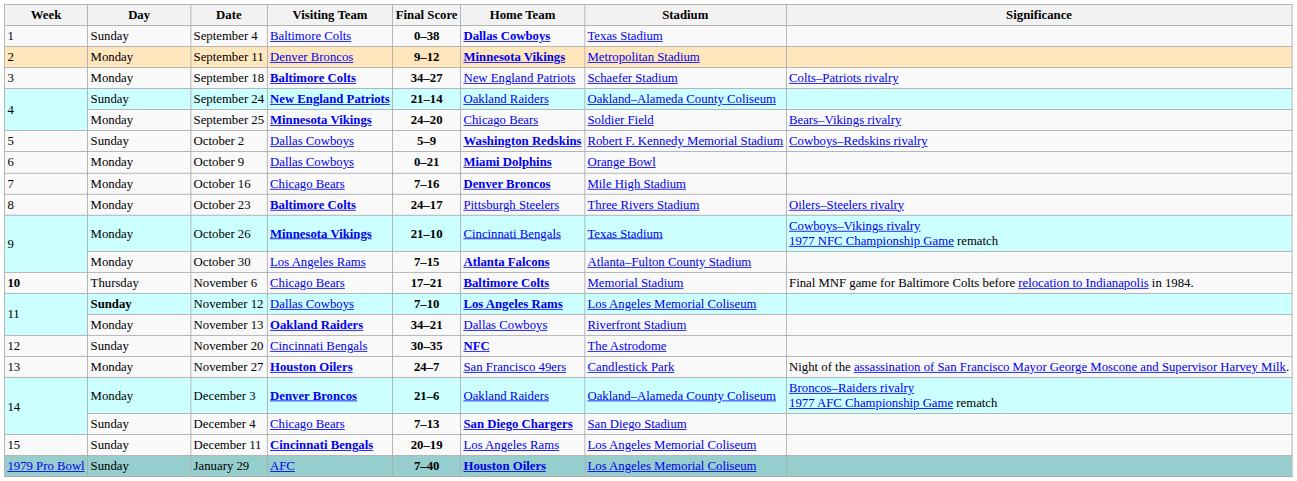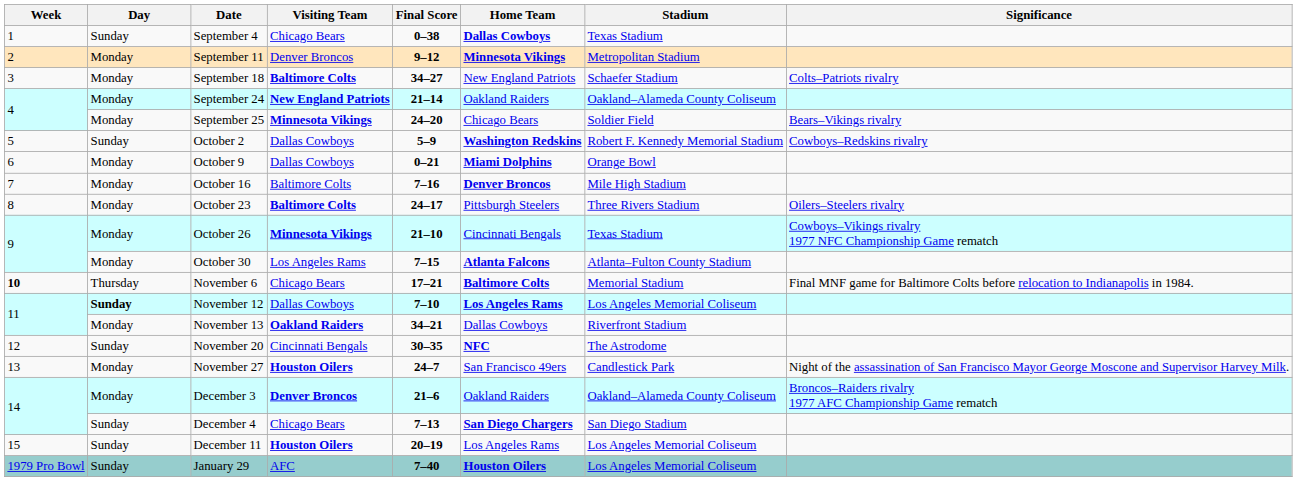 <table class="wikitable" style= "font-size: 95%;">
 <tr>
 <th>Week</th>
 <th width="8%">Day</th>
 <th>Date</th>
 <th>Visiting Team</th>
 <th>Final Score</th>
 <th>Home Team</th>
 <th>Stadium</th>
 <th>Significance</th>
 </tr>
 <tr>
 <td>1</td>
 <td>Sunday</td>
 <td>September 4</td>
-<td><a href='#'>Baltimore Colts</a></td>
+<td><a href='#'>Chicago Bears</a></td>
 <td align="center"><strong>0–38</strong></td>
 <td><strong><a href='#'>Dallas Cowboys</a></strong></td>
 <td><a href='#'>Texas Stadium</a></td>
 <td></td>
 </tr>
 <tr bgcolor="#FFE6BD">
 <td>2</td>
 <td>Monday</td>
 <td>September 11</td>
 <td><a href='#'>Denver Broncos</a></td>
 <td align="center"><strong>9–12</strong></td>
 <td><strong><a href='#'>Minnesota Vikings</a></strong></td>
 <td><a href='#'>Metropolitan Stadium</a></td>
 <td></td>
 </tr>
 <tr>
 <td>3</td>
 <td>Monday</td>
 <td>September 18</td>
 <td><strong><a href='#'>Baltimore Colts</a></strong></td>
 <td align="center"><strong>34–27</strong></td>
 <td><a href='#'>New England Patriots</a></td>
 <td><a href='#'>Schaefer Stadium</a></td>
 <td><a href='#'>Colts–Patriots rivalry</a></td>
 </tr>
 <tr bgcolor="#CCFFFF">
 <td rowspan="2">4</td>
-<td>Sunday</td>
+<td>Monday</td>
 <td>September 24</td>
 <td><strong><a href='#'>New England Patriots</a></strong></td>
 <td align="center"><strong>21–14</strong></td>
 <td><a href='#'>Oakland Raiders</a></td>
 <td><a href='#'>Oakland–Alameda County Coliseum</a></td>
 <td></td>
 </tr>
 <tr>
 <td>Monday</td>
 <td>September 25</td>
 <td><strong><a href='#'>Minnesota Vikings</a></strong></td>
 <td align="center"><strong>24–20</strong></td>
 <td><a href='#'>Chicago Bears</a></td>
 <td><a href='#'>Soldier Field</a></td>
 <td><a href='#'>Bears–Vikings rivalry</a></td>
 </tr>
 <tr>
 <td>5</td>
 <td>Sunday</td>
 <td>October 2</td>
 <td><a href='#'>Dallas Cowboys</a></td>
 <td align="center"><strong>5–9</strong></td>
 <td><strong><a href='#'>Washington Redskins</a></strong></td>
 <td><a href='#'>Robert F. Kennedy Memorial Stadium</a></td>
 <td><a href='#'>Cowboys–Redskins rivalry</a></td>
 </tr>
 <tr>
 <td>6</td>
 <td>Monday</td>
 <td>October 9</td>
 <td><a href='#'>Dallas Cowboys</a></td>
 <td align="center"><strong>0–21</strong></td>
 <td><strong><a href='#'>Miami Dolphins</a></strong></td>
 <td><a href='#'>Orange Bowl</a></td>
 <td></td>
 </tr>
 <tr>
 <td>7</td>
 <td>Monday</td>
 <td>October 16</td>
-<td><a href='#'>Chicago Bears</a></td>
+<td><a href='#'>Baltimore Colts</a></td>
 <td align="center"><strong>7–16</strong></td>
 <td><strong><a href='#'>Denver Broncos</a></strong></td>
 <td><a href='#'>Mile High Stadium</a></td>
 <td></td>
 </tr>
 <tr>
 <td>8</td>
 <td>Monday</td>
 <td>October 23</td>
 <td><strong><a href='#'>Baltimore Colts</a></strong></td>
 <td align="center"><strong>24–17</strong></td>
 <td><a href='#'>Pittsburgh Steelers</a></td>
 <td><a href='#'>Three Rivers Stadium</a></td>
 <td><a href='#'>Oilers–Steelers rivalry</a></td>
 </tr>
 <tr bgcolor="#CCFFFF">
 <td rowspan="2">9</td>
 <td>Monday</td>
 <td>October 26</td>
 <td><strong><a href='#'>Minnesota Vikings</a></strong></td>
 <td align="center"><strong>21–10</strong></td>
 <td><a href='#'>Cincinnati Bengals</a></td>
 <td><a href='#'>Texas Stadium</a></td>
 <td><a href='#'>Cowboys–Vikings rivalry</a><br><a href='#'>1977 NFC Championship Game</a> rematch</td>
 </tr>
 <tr>
 <td>Monday</td>
 <td>October 30</td>
 <td><a href='#'>Los Angeles Rams</a></td>
 <td align="center"><strong>7–15</strong></td>
 <td><strong><a href='#'>Atlanta Falcons</a></strong></td>
 <td><a href='#'>Atlanta–Fulton County Stadium</a></td>
 <td></td>
 </tr>
 <tr>
 <td><strong>10</strong></td>
 <td>Thursday</td>
 <td>November 6</td>
 <td><a href='#'>Chicago Bears</a></td>
 <td align="center"><strong>17–21</strong></td>
 <td><strong><a href='#'>Baltimore Colts</a></strong></td>
 <td><a href='#'>Memorial Stadium</a></td>
 <td>Final MNF game for Baltimore Colts before <a href='#'>relocation to Indianapolis</a> in 1984.</td>
 </tr>
 <tr bgcolor="#CCFFFF">
 <td rowspan="2">11</td>
 <td><strong>Sunday</strong></td>
 <td>November 12</td>
 <td><a href='#'>Dallas Cowboys</a></td>
 <td align="center"><strong>7–10</strong></td>
 <td><strong><a href='#'>Los Angeles Rams</a></strong></td>
 <td><a href='#'>Los Angeles Memorial Coliseum</a></td>
 <td></td>
 </tr>
 <tr>
 <td>Monday</td>
 <td>November 13</td>
 <td><strong><a href='#'>Oakland Raiders</a></strong></td>
 <td align="center"><strong>34–21</strong></td>
 <td><a href='#'>Dallas Cowboys</a></td>
 <td><a href='#'>Riverfront Stadium</a></td>
 <td></td>
 </tr>
 <tr>
 <td>12</td>
 <td>Sunday</td>
 <td>November 20</td>
 <td><a href='#'>Cincinnati Bengals</a></td>
 <td align="center"><strong>30–35</strong></td>
 <td><strong><a href='#'>NFC</a></strong></td>
 <td><a href='#'>The Astrodome</a></td>
 <td></td>
 </tr>
 <tr>
 <td>13</td>
 <td>Monday</td>
 <td>November 27</td>
 <td><strong><a href='#'>Houston Oilers</a></strong></td>
 <td align="center"><strong>24–7</strong></td>
 <td><a href='#'>San Francisco 49ers</a></td>
 <td><a href='#'>Candlestick Park</a></td>
 <td>Night of the <a href='#'>assassination of San Francisco Mayor George Moscone and Supervisor Harvey Milk</a>.</td>
 </tr>
 <tr bgcolor="#CCFFFF">
 <td rowspan="2">14</td>
 <td>Monday</td>
 <td>December 3</td>
 <td><strong><a href='#'>Denver Broncos</a></strong></td>
 <td align="center"><strong>21–6</strong></td>
 <td><a href='#'>Oakland Raiders</a></td>
 <td><a href='#'>Oakland–Alameda County Coliseum</a></td>
 <td><a href='#'>Broncos–Raiders rivalry</a><br><a href='#'>1977 AFC Championship Game</a> rematch</td>
 </tr>
 <tr>
 <td>Sunday</td>
 <td>December 4</td>
 <td><a href='#'>Chicago Bears</a></td>
 <td align="center"><strong>7–13</strong></td>
 <td><strong><a href='#'>San Diego Chargers</a></strong></td>
 <td><a href='#'>San Diego Stadium</a></td>
 <td></td>
 </tr>
 <tr>
 <td>15</td>
 <td>Sunday</td>
 <td>December 11</td>
-<td><strong><a href='#'>Cincinnati Bengals</a></strong></td>
+<td><strong><a href='#'>Houston Oilers</a></strong></td>
 <td align="center"><strong>20–19</strong></td>
 <td><a href='#'>Los Angeles Rams</a></td>
 <td><a href='#'>Los Angeles Memorial Coliseum</a></td>
 <td></td>
 </tr>
 <tr bgcolor="#96CDCD">
 <td><a href='#'>1979 Pro Bowl</a></td>
 <td>Sunday</td>
 <td>January 29</td>
 <td><a href='#'>AFC</a></td>
 <td align="center"><strong>7–40</strong></td>
 <td><strong><a href='#'>Houston Oilers</a></strong></td>
 <td><a href='#'>Los Angeles Memorial Coliseum</a></td>
 <td></td>
 </tr>
 </table>
